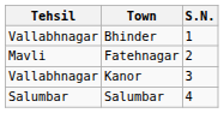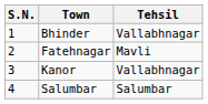 <table class="wikitable">
 <tr>
+<th>S.N.</th>
+<th>Town</th>
 <th>Tehsil</th>
-<th>Town</th>
-<th>S.N.</th>
 </tr>
 <tr>
+<td>1</td>
+<td>Bhinder</td>
 <td>Vallabhnagar</td>
-<td>Bhinder</td>
-<td>1</td>
 </tr>
 <tr>
+<td>2</td>
+<td>Fatehnagar</td>
 <td>Mavli</td>
-<td>Fatehnagar</td>
-<td>2</td>
 </tr>
 <tr>
+<td>3</td>
+<td>Kanor</td>
 <td>Vallabhnagar</td>
-<td>Kanor</td>
-<td>3</td>
 </tr>
 <tr>
+<td>4</td>
 <td>Salumbar</td>
 <td>Salumbar</td>
-<td>4</td>
 </tr>
 </table>
